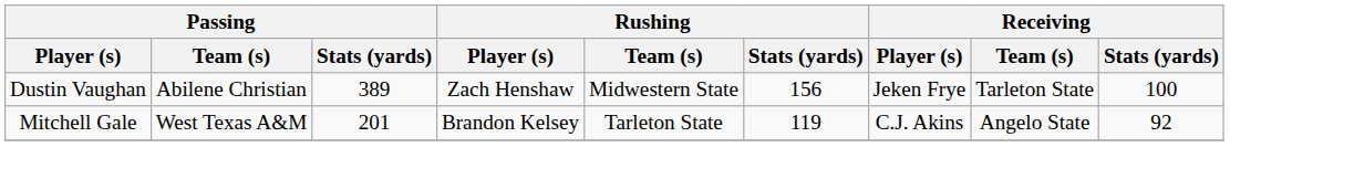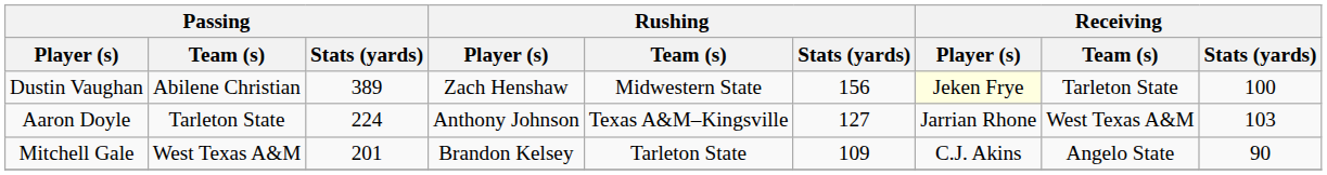 <table class="wikitable sortable" style="text-align: center;">
 <tr>
 <th colspan="3">Passing</th>
 <th colspan="3">Rushing</th>
 <th colspan="3">Receiving</th>
 </tr>
 <tr>
 <th>Player (s)</th>
 <th>Team (s)</th>
 <th>Stats (yards)</th>
 <th>Player (s)</th>
 <th>Team (s)</th>
 <th>Stats (yards)</th>
 <th>Player (s)</th>
 <th>Team (s)</th>
 <th>Stats (yards)</th>
 </tr>
 <tr>
 <td>Dustin Vaughan</td>
 <td style=>Abilene Christian</td>
 <td>389</td>
 <td>Zach Henshaw</td>
 <td style=>Midwestern State</td>
 <td>156</td>
-<td>Jeken Frye</td>
+<td style="background: lightyellow;">Jeken Frye</td>
 <td style=>Tarleton State</td>
 <td>100</td>
+</tr>
+<tr>
+<td>Aaron Doyle</td>
+<td style=>Tarleton State</td>
+<td>224</td>
+<td>Anthony Johnson</td>
+<td style=>Texas A&M–Kingsville</td>
+<td>127</td>
+<td>Jarrian Rhone</td>
+<td style=>West Texas A&M</td>
+<td>103</td>
 </tr>
 <tr>
 <td>Mitchell Gale</td>
 <td style=>West Texas A&M</td>
 <td>201</td>
 <td>Brandon Kelsey</td>
 <td style=>Tarleton State</td>
-<td>119</td>
+<td>109</td>
 <td>C.J. Akins</td>
 <td style=>Angelo State</td>
-<td>92</td>
+<td>90</td>
 </tr>
 <tr>
 </tr>
 </table>
